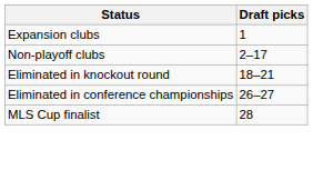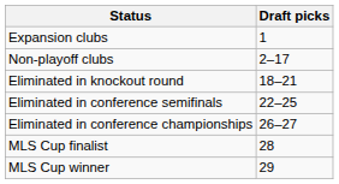 <table class="wikitable">
 <tr>
 <th>Status</th>
 <th>Draft picks</th>
 </tr>
 <tr>
 <td>Expansion clubs</td>
 <td>1</td>
 </tr>
 <tr>
 <td>Non-playoff clubs</td>
 <td>2–17</td>
 </tr>
 <tr>
 <td>Eliminated in knockout round</td>
 <td>18–21</td>
 </tr>
 <tr>
+<td>Eliminated in conference semifinals</td>
+<td>22–25</td>
+</tr>
+<tr>
 <td>Eliminated in conference championships</td>
 <td>26–27</td>
 </tr>
 <tr>
 <td>MLS Cup finalist</td>
 <td>28</td>
 </tr>
+<tr>
+<td>MLS Cup winner</td>
+<td>29</td>
+</tr>
 </table>
